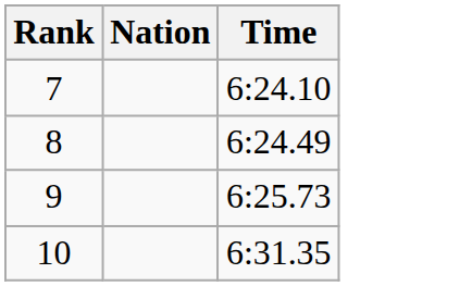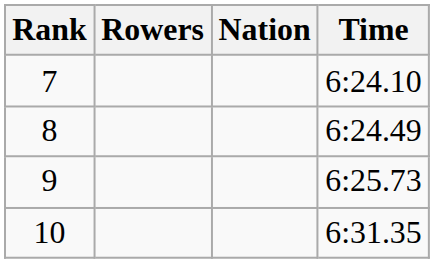 <table class="wikitable sortable" style="text-align:center">
 <tr>
 <th>Rank</th>
+<th>Rowers</th>
 <th>Nation</th>
 <th>Time</th>
 </tr>
 <tr>
 <td>7</td>
+<td align=left data-sort-value="Fedotova, Irina"></td>
 <td align=left></td>
 <td>6:24.10</td>
 </tr>
 <tr>
 <td>8</td>
+<td align=left data-sort-value="Thies, Dré"></td>
 <td align=left></td>
 <td>6:24.49</td>
 </tr>
 <tr>
 <td>9</td>
+<td align=left data-sort-value="Newmarch, Sally"></td>
 <td align=left></td>
 <td>6:25.73</td>
 </tr>
 <tr>
 <td>10</td>
+<td align=left data-sort-value="Alupei, Angela"></td>
 <td align=left></td>
 <td>6:31.35</td>
 </tr>
 </table>
